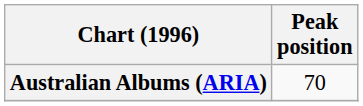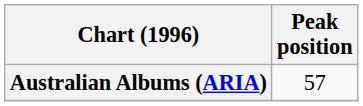 <table class="wikitable sortable plainrowheaders" style="text-align:center">
 <tr>
 <th scope="col">Chart (1996)</th>
 <th scope="col">Peak<br>position</th>
 </tr>
 <tr>
 <th scope="row">Australian Albums (<a href='#'>ARIA</a>)</th>
-<td>70</td>
+<td>57</td>
 </tr>
 <tr>
 </tr>
 <tr>
 </tr>
 <tr>
 </tr>
 <tr>
 </tr>
 <tr>
 </tr>
 <tr>
 </tr>
 <tr>
 </tr>
 </table>
